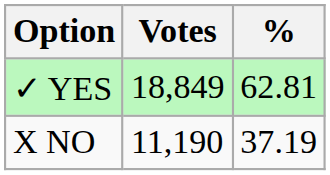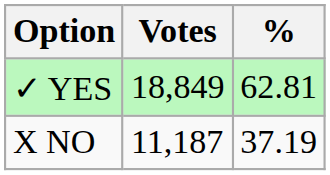 <table class="wikitable">
 <tr>
 <th>Option</th>
 <th>Votes</th>
 <th>%</th>
 </tr>
 <tr>
 <td style=background:#bbf8be>✓ YES</td>
 <td style=background:#bbf8be>18,849</td>
 <td style=background:#bbf8be>62.81</td>
 </tr>
 <tr>
 <td>X NO</td>
-<td>11,190</td>
+<td>11,187</td>
 <td>37.19</td>
 </tr>
 </table>
